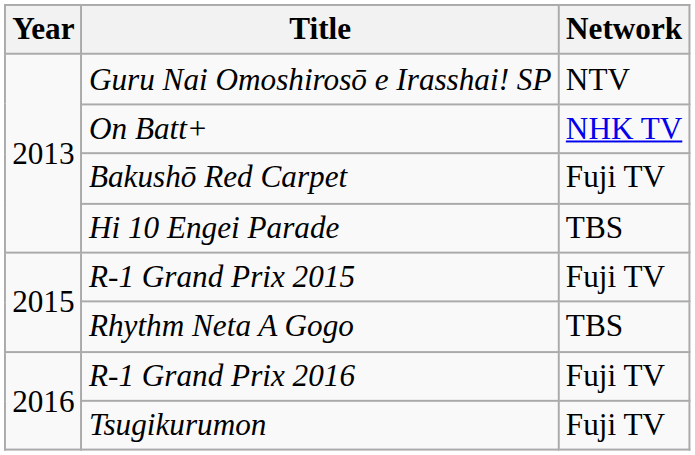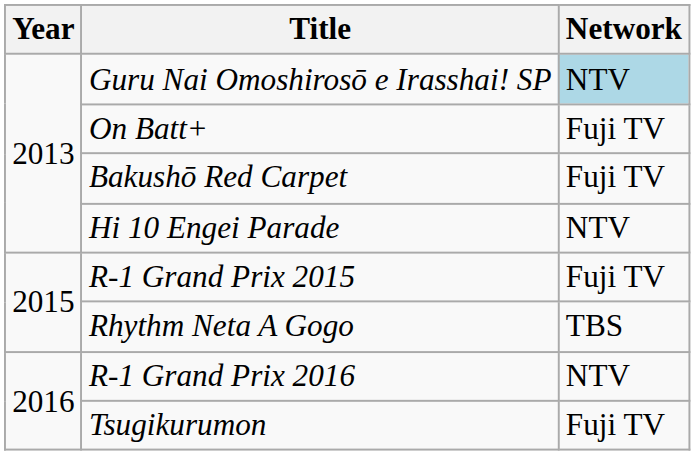 <table class="wikitable">
 <tr>
 <th>Year</th>
 <th>Title</th>
 <th>Network</th>
 </tr>
 <tr>
 <td rowspan="4">2013</td>
 <td><em>Guru Nai Omoshirosō e Irasshai! SP</em></td>
-<td>NTV</td>
+<td style="background: lightblue;">NTV</td>
 </tr>
 <tr>
 <td><em>On Batt+</em></td>
-<td><a href='#'>NHK TV</a></td>
+<td>Fuji TV</td>
 </tr>
 <tr>
 <td><em>Bakushō Red Carpet</em></td>
 <td>Fuji TV</td>
 </tr>
 <tr>
 <td><em>Hi 10 Engei Parade</em></td>
-<td>TBS</td>
+<td>NTV</td>
 </tr>
 <tr>
 <td rowspan="2">2015</td>
 <td><em>R-1 Grand Prix 2015</em></td>
 <td>Fuji TV</td>
 </tr>
 <tr>
 <td><em>Rhythm Neta A Gogo</em></td>
 <td>TBS</td>
 </tr>
 <tr>
 <td rowspan="2">2016</td>
 <td><em>R-1 Grand Prix 2016</em></td>
-<td>Fuji TV</td>
+<td>NTV</td>
 </tr>
 <tr>
 <td><em>Tsugikurumon</em></td>
 <td>Fuji TV</td>
 </tr>
 </table>
